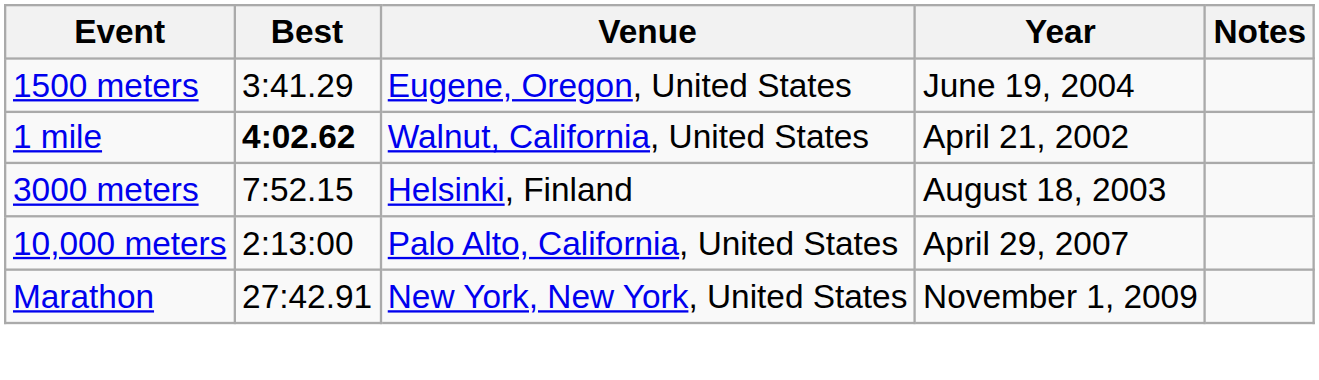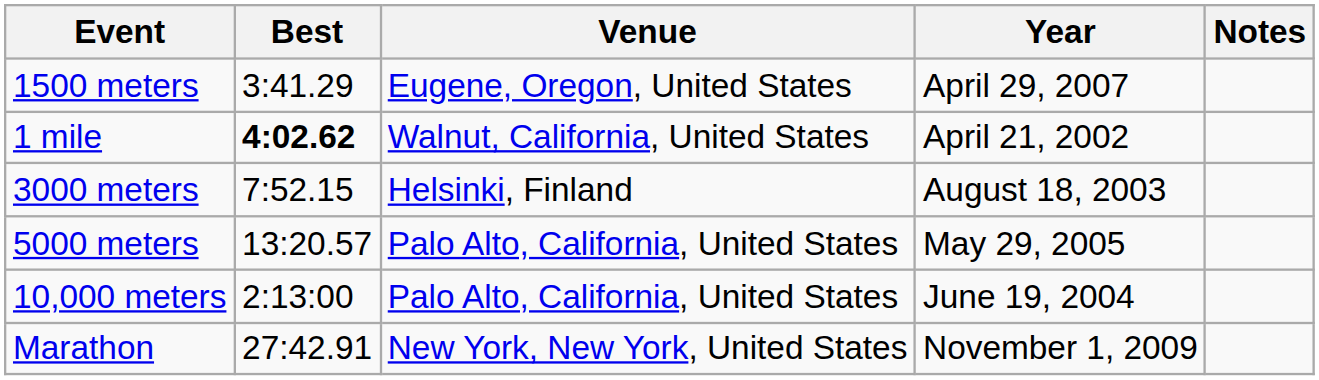 <table class=wikitable style="font-size:90%">
 <tr>
 <th>Event</th>
 <th>Best</th>
 <th>Venue</th>
 <th>Year</th>
 <th>Notes</th>
 </tr>
 <tr>
 <td><a href='#'>1500 meters</a></td>
 <td>3:41.29</td>
 <td><a href='#'>Eugene, Oregon</a>, United States</td>
-<td>June 19, 2004</td>
+<td>April 29, 2007</td>
 <td></td>
 </tr>
 <tr>
 <td><a href='#'>1 mile</a></td>
 <td><strong>4:02.62</strong></td>
 <td><a href='#'>Walnut, California</a>, United States</td>
 <td>April 21, 2002</td>
 <td></td>
 </tr>
 <tr>
 <td><a href='#'>3000 meters</a></td>
 <td>7:52.15</td>
 <td><a href='#'>Helsinki</a>, Finland</td>
 <td>August 18, 2003</td>
 <td></td>
 </tr>
 <tr>
+<td><a href='#'>5000 meters</a></td>
+<td>13:20.57</td>
+<td><a href='#'>Palo Alto, California</a>, United States</td>
+<td>May 29, 2005</td>
+<td></td>
+</tr>
+<tr>
 <td><a href='#'>10,000 meters</a></td>
 <td>2:13:00</td>
 <td><a href='#'>Palo Alto, California</a>, United States</td>
-<td>April 29, 2007</td>
+<td>June 19, 2004</td>
 <td></td>
 </tr>
 <tr>
 <td><a href='#'>Marathon</a></td>
 <td>27:42.91</td>
 <td><a href='#'>New York, New York</a>, United States</td>
 <td>November 1, 2009</td>
 <td></td>
 </tr>
 </table>
